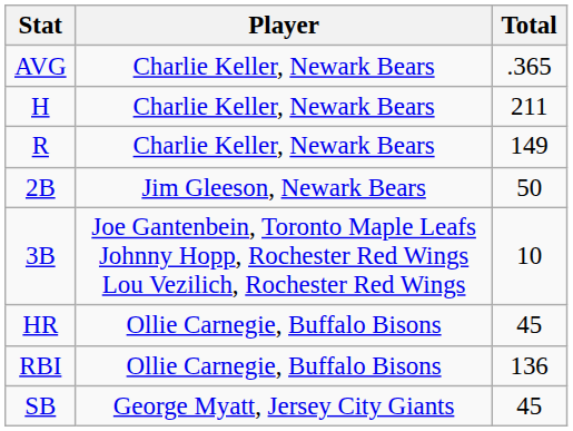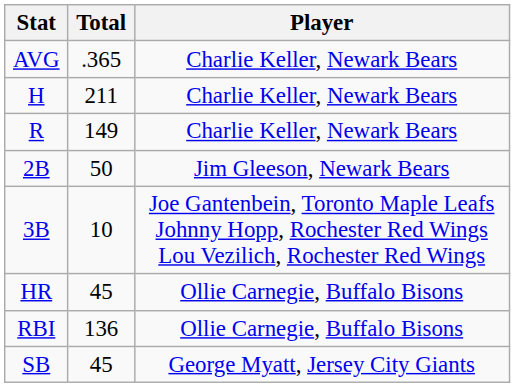 <table class="wikitable" width="40%" style="text-align:center;">
 <tr>
 <th width="5%">Stat</th>
+<th width="5%">Total</th>
 <th width="60%">Player</th>
-<th width="5%">Total</th>
 </tr>
 <tr>
 <td><a href='#'>AVG</a></td>
+<td>.365</td>
 <td><a href='#'>Charlie Keller</a>, <a href='#'>Newark Bears</a></td>
-<td>.365</td>
 </tr>
 <tr>
 <td><a href='#'>H</a></td>
+<td>211</td>
 <td><a href='#'>Charlie Keller</a>, <a href='#'>Newark Bears</a></td>
-<td>211</td>
 </tr>
 <tr>
 <td><a href='#'>R</a></td>
+<td>149</td>
 <td><a href='#'>Charlie Keller</a>, <a href='#'>Newark Bears</a></td>
-<td>149</td>
 </tr>
 <tr>
 <td><a href='#'>2B</a></td>
+<td>50</td>
 <td><a href='#'>Jim Gleeson</a>, <a href='#'>Newark Bears</a></td>
-<td>50</td>
 </tr>
 <tr>
 <td><a href='#'>3B</a></td>
+<td>10</td>
 <td><a href='#'>Joe Gantenbein</a>, <a href='#'>Toronto Maple Leafs</a> <br> <a href='#'>Johnny Hopp</a>, <a href='#'>Rochester Red Wings</a> <br> <a href='#'>Lou Vezilich</a>, <a href='#'>Rochester Red Wings</a></td>
-<td>10</td>
 </tr>
 <tr>
 <td><a href='#'>HR</a></td>
+<td>45</td>
 <td><a href='#'>Ollie Carnegie</a>, <a href='#'>Buffalo Bisons</a></td>
-<td>45</td>
 </tr>
 <tr>
 <td><a href='#'>RBI</a></td>
+<td>136</td>
 <td><a href='#'>Ollie Carnegie</a>, <a href='#'>Buffalo Bisons</a></td>
-<td>136</td>
 </tr>
 <tr>
 <td><a href='#'>SB</a></td>
+<td>45</td>
 <td><a href='#'>George Myatt</a>, <a href='#'>Jersey City Giants</a></td>
-<td>45</td>
 </tr>
 </table>
